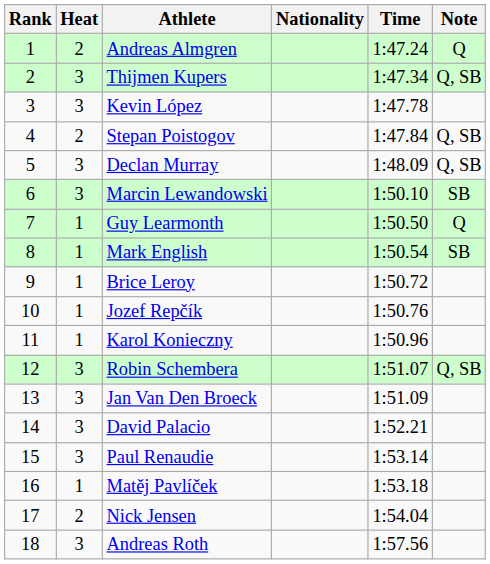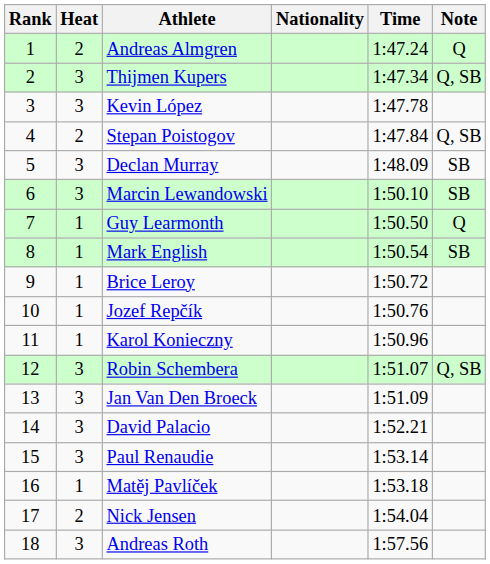 <table class="wikitable sortable" style="text-align:center">
 <tr>
 <th>Rank</th>
 <th>Heat</th>
 <th>Athlete</th>
 <th>Nationality</th>
 <th>Time</th>
 <th>Note</th>
 </tr>
 <tr bgcolor=ccffcc>
 <td>1</td>
 <td>2</td>
 <td align=left><a href='#'>Andreas Almgren</a></td>
 <td align=left></td>
 <td>1:47.24</td>
 <td>Q</td>
 </tr>
 <tr bgcolor=ccffcc>
 <td>2</td>
 <td>3</td>
 <td align=left><a href='#'>Thijmen Kupers</a></td>
 <td align=left></td>
 <td>1:47.34</td>
 <td>Q, SB</td>
 </tr>
 <tr>
 <td>3</td>
 <td>3</td>
 <td align=left><a href='#'>Kevin López</a></td>
 <td align=left></td>
 <td>1:47.78</td>
 <td></td>
 </tr>
 <tr>
 <td>4</td>
 <td>2</td>
 <td align=left><a href='#'>Stepan Poistogov</a></td>
 <td align=left></td>
 <td>1:47.84</td>
 <td>Q, SB</td>
 </tr>
 <tr>
 <td>5</td>
 <td>3</td>
 <td align=left><a href='#'>Declan Murray</a></td>
 <td align=left></td>
 <td>1:48.09</td>
-<td>Q, SB</td>
+<td>SB</td>
 </tr>
 <tr bgcolor=ccffcc>
 <td>6</td>
 <td>3</td>
 <td align=left><a href='#'>Marcin Lewandowski</a></td>
 <td align=left></td>
 <td>1:50.10</td>
 <td>SB</td>
 </tr>
 <tr bgcolor=ccffcc>
 <td>7</td>
 <td>1</td>
 <td align=left><a href='#'>Guy Learmonth</a></td>
 <td align=left></td>
 <td>1:50.50</td>
 <td>Q</td>
 </tr>
 <tr bgcolor=ccffcc>
 <td>8</td>
 <td>1</td>
 <td align=left><a href='#'>Mark English</a></td>
 <td align=left></td>
 <td>1:50.54</td>
 <td>SB</td>
 </tr>
 <tr>
 <td>9</td>
 <td>1</td>
 <td align=left><a href='#'>Brice Leroy</a></td>
 <td align=left></td>
 <td>1:50.72</td>
 <td></td>
 </tr>
 <tr>
 <td>10</td>
 <td>1</td>
 <td align=left><a href='#'>Jozef Repčík</a></td>
 <td align=left></td>
 <td>1:50.76</td>
 <td></td>
 </tr>
 <tr>
 <td>11</td>
 <td>1</td>
 <td align=left><a href='#'>Karol Konieczny</a></td>
 <td align=left></td>
 <td>1:50.96</td>
 <td></td>
 </tr>
 <tr bgcolor=ccffcc>
 <td>12</td>
 <td>3</td>
 <td align=left><a href='#'>Robin Schembera</a></td>
 <td align=left></td>
 <td>1:51.07</td>
 <td>Q, SB</td>
 </tr>
 <tr>
 <td>13</td>
 <td>3</td>
 <td align=left><a href='#'>Jan Van Den Broeck</a></td>
 <td align=left></td>
 <td>1:51.09</td>
 <td></td>
 </tr>
 <tr>
 <td>14</td>
 <td>3</td>
 <td align=left><a href='#'>David Palacio</a></td>
 <td align=left></td>
 <td>1:52.21</td>
 <td></td>
 </tr>
 <tr>
 <td>15</td>
 <td>3</td>
 <td align=left><a href='#'>Paul Renaudie</a></td>
 <td align=left></td>
 <td>1:53.14</td>
 <td></td>
 </tr>
 <tr>
 <td>16</td>
 <td>1</td>
 <td align=left><a href='#'>Matěj Pavlíček</a></td>
 <td align=left></td>
 <td>1:53.18</td>
 <td></td>
 </tr>
 <tr>
 <td>17</td>
 <td>2</td>
 <td align=left><a href='#'>Nick Jensen</a></td>
 <td align=left></td>
 <td>1:54.04</td>
 <td></td>
 </tr>
 <tr>
 <td>18</td>
 <td>3</td>
 <td align=left><a href='#'>Andreas Roth</a></td>
 <td align=left></td>
 <td>1:57.56</td>
 <td></td>
 </tr>
 </table>
